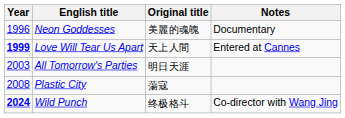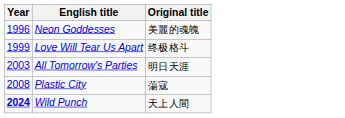 <table class="wikitable sortable">
 <tr>
 <th>Year</th>
 <th>English title</th>
 <th>Original title</th>
-<th>Notes</th>
 </tr>
 <tr>
 <td align="left" valign="top"><a href='#'>1996</a></td>
 <td align="left" valign="top"><em><a href='#'>Neon Goddesses</a></em></td>
 <td align="left" valign="top">美麗的魂魄</td>
-<td align="left" valign="top">Documentary</td>
 </tr>
 <tr>
-<td align="left" valign="top"><strong><a href='#'>1999</a></strong></td>
+<td align="left" valign="top"><a href='#'>1999</a></td>
 <td align="left" valign="top"><em><a href='#'>Love Will Tear Us Apart</a></em></td>
-<td align="left" valign="top">天上人間</td>
-<td align="left" valign="top">Entered at <a href='#'>Cannes</a></td>
+<td align="left" valign="top">终极格斗</td>
 </tr>
 <tr>
 <td align="left" valign="top"><a href='#'>2003</a></td>
 <td align="left" valign="top"><em><a href='#'>All Tomorrow's Parties</a></em></td>
 <td align="left" valign="top">明日天涯</td>
-<td align="left" valign="top"></td>
 </tr>
 <tr>
 <td align="left" valign="top"><a href='#'>2008</a></td>
 <td align="left" valign="top"><em><a href='#'>Plastic City</a></em></td>
 <td align="left" valign="top">蕩寇</td>
-<td align="left" valign="top"></td>
 </tr>
 <tr>
 <td align="left" valign="top"><strong><a href='#'>2024</a></strong></td>
 <td align="left" valign="top"><em><a href='#'>Wild Punch</a></em></td>
-<td align="left" valign="top">终极格斗</td>
-<td align="left" valign="top">Co-director with <a href='#'>Wang Jing</a></td>
+<td align="left" valign="top">天上人間</td>
 </tr>
 </table>
